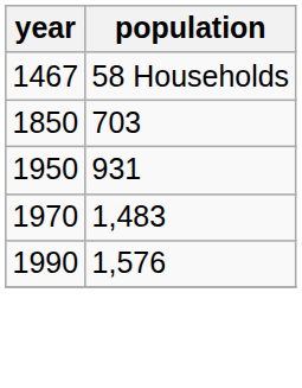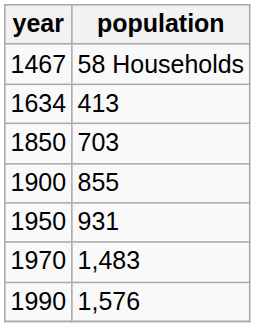 <table class="wikitable">
 <tr>
 <th>year</th>
 <th>population</th>
 </tr>
 <tr>
 <td>1467</td>
 <td>58 Households</td>
 </tr>
 <tr>
+<td>1634</td>
+<td>413</td>
+</tr>
+<tr>
 <td>1850</td>
 <td>703</td>
+</tr>
+<tr>
+<td>1900</td>
+<td>855</td>
 </tr>
 <tr>
 <td>1950</td>
 <td>931</td>
 </tr>
 <tr>
 <td>1970</td>
 <td>1,483</td>
 </tr>
 <tr>
 <td>1990</td>
 <td>1,576</td>
 </tr>
 <tr>
 </tr>
 </table>
